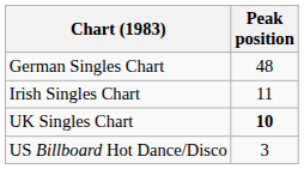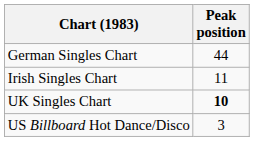 <table class="wikitable sortable">
 <tr>
 <th>Chart (1983)</th>
 <th>Peak<br>position</th>
 </tr>
 <tr>
 <td align="left">German Singles Chart</td>
-<td style="text-align:center;">48</td>
+<td style="text-align:center;">44</td>
 </tr>
 <tr>
 <td align="left">Irish Singles Chart</td>
 <td style="text-align:center;">11</td>
 </tr>
 <tr>
 <td align="left">UK Singles Chart</td>
 <td style="text-align:center;"><strong>10</strong></td>
 </tr>
 <tr>
 <td align="left">US <em>Billboard</em> Hot Dance/Disco</td>
 <td style="text-align:center;">3</td>
 </tr>
 </table>
